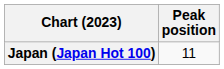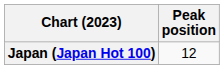 <table class="wikitable plainrowheaders" style="text-align:center">
 <tr>
 <th scope="col">Chart (2023)</th>
 <th scope="col">Peak<br>position</th>
 </tr>
 <tr>
 <th scope="row">Japan (<a href='#'>Japan Hot 100</a>)</th>
-<td>11</td>
+<td>12</td>
 </tr>
 </table>
